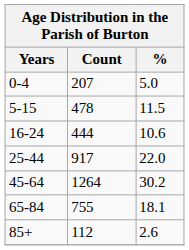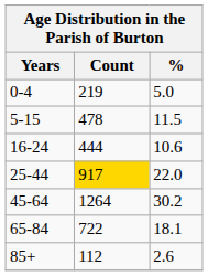 <table class="wikitable floatright" style="margin-left: 1em; width: 12em; font-size: 90%;">
 <tr>
 <th colspan="6"><strong>Age Distribution in the Parish of Burton</strong></th>
 </tr>
 <tr>
 <th>Years</th>
 <th>Count</th>
 <th>%</th>
 </tr>
 <tr>
 <td>0-4</td>
-<td>207</td>
+<td>219</td>
 <td>5.0</td>
 </tr>
 <tr>
 <td>5-15</td>
 <td>478</td>
 <td>11.5</td>
 </tr>
 <tr>
 <td>16-24</td>
 <td>444</td>
 <td>10.6</td>
 </tr>
 <tr>
 <td>25-44</td>
-<td>917</td>
+<td style="background: gold;">917</td>
 <td>22.0</td>
 </tr>
 <tr>
 <td>45-64</td>
 <td>1264</td>
 <td>30.2</td>
 </tr>
 <tr>
 <td>65-84</td>
-<td>755</td>
+<td>722</td>
 <td>18.1</td>
 </tr>
 <tr>
 <td>85+</td>
 <td>112</td>
 <td>2.6</td>
 </tr>
 <tr>
 </tr>
 </table>
